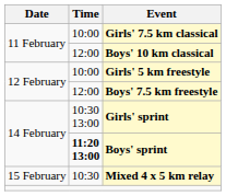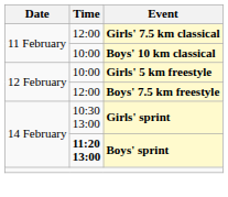 <table class=wikitable>
 <tr>
 <th>Date</th>
 <th>Time</th>
 <th>Event</th>
 </tr>
 <tr>
 <td rowspan=2>11 February</td>
-<td>10:00</td>
+<td>12:00</td>
 <td style=background:lemonchiffon><strong>Girls' 7.5 km classical</strong></td>
 </tr>
 <tr>
-<td>12:00</td>
+<td>10:00</td>
 <td style=background:lemonchiffon><strong>Boys' 10 km classical</strong></td>
 </tr>
 <tr>
 <td rowspan=2>12 February</td>
 <td>10:00</td>
 <td style=background:lemonchiffon><strong>Girls' 5 km freestyle</strong></td>
 </tr>
 <tr>
 <td>12:00</td>
 <td style=background:lemonchiffon><strong>Boys' 7.5 km freestyle</strong></td>
 </tr>
 <tr>
 <td rowspan=2>14 February</td>
 <td>10:30<br>13:00</td>
 <td style=background:lemonchiffon><strong>Girls' sprint</strong></td>
 </tr>
 <tr>
 <td><strong>11:20<br>13:00</strong></td>
 <td style=background:lemonchiffon><strong>Boys' sprint</strong></td>
 </tr>
 <tr>
-<td>15 February</td>
-<td>10:30</td>
-<td style=background:lemonchiffon><strong>Mixed 4 x 5 km relay</strong></td>
-</tr>
-<tr>
 <td colspan=3></td>
 </tr>
 </table>
